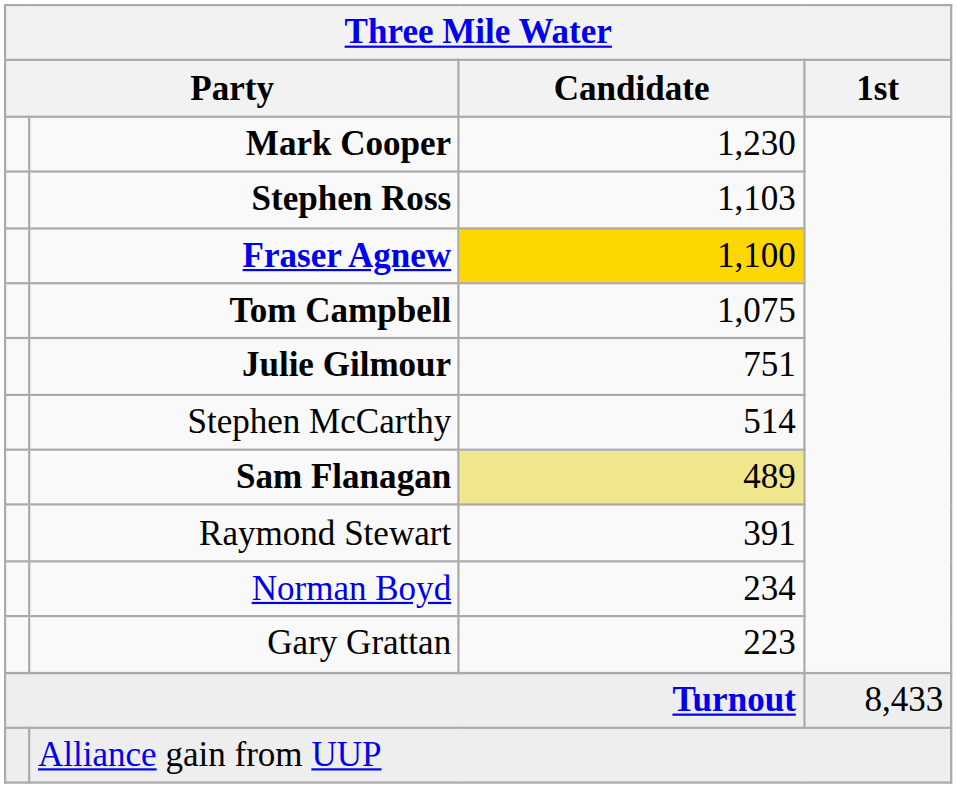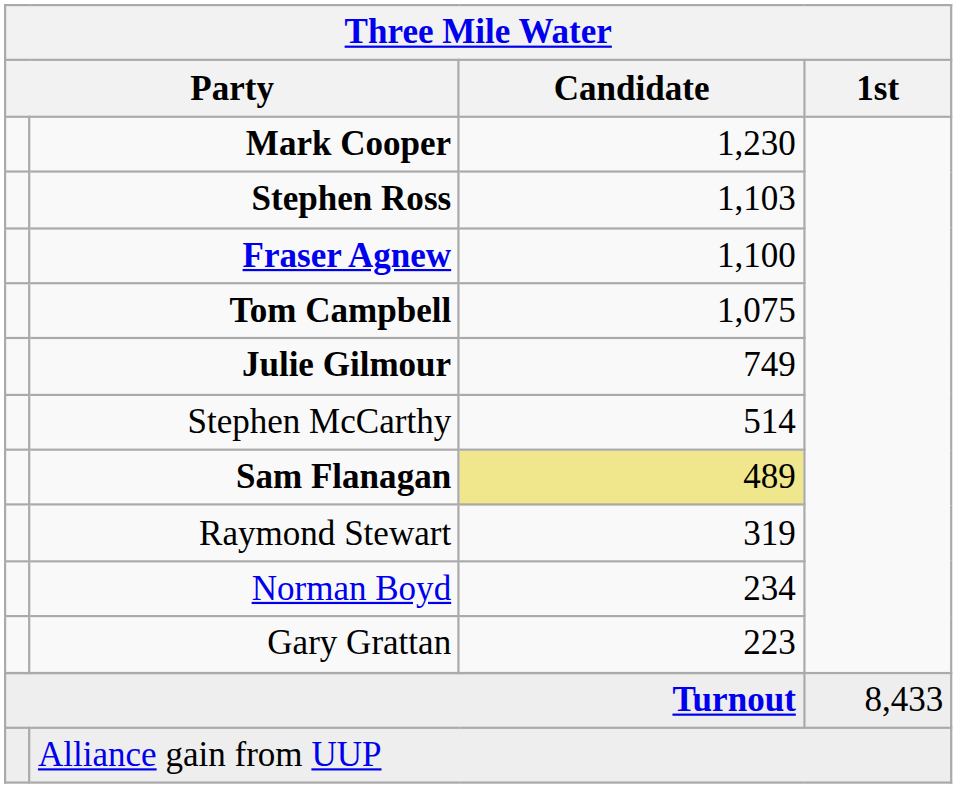 <table class="wikitable">
 <tr>
 <th colspan="4" align="center"><a href='#'>Three Mile Water</a></th>
 </tr>
 <tr>
 <th colspan="2" align="center" width=200>Party</th>
 <th width=150>Candidate</th>
 <th width=60>1st </th>
 </tr>
 <tr>
 <td></td>
 <td align="right"><strong>Mark Cooper</strong></td>
 <td align="right">1,230</td>
 </tr>
 <tr>
 <td></td>
 <td align="right"><strong>Stephen Ross</strong></td>
 <td align="right">1,103</td>
 </tr>
 <tr>
 <td></td>
 <td align="right"><strong><a href='#'>Fraser Agnew</a></strong></td>
-<td align="right" style="background: gold;">1,100</td>
+<td align="right">1,100</td>
 </tr>
 <tr>
 <td></td>
 <td align="right"><strong>Tom Campbell</strong></td>
 <td align="right">1,075</td>
 </tr>
 <tr>
 <td></td>
 <td align="right"><strong>Julie Gilmour</strong></td>
-<td align="right">751</td>
+<td align="right">749</td>
 </tr>
 <tr>
 <td></td>
 <td align="right">Stephen McCarthy</td>
 <td align="right">514</td>
 </tr>
 <tr>
 <td></td>
 <td align="right"><strong>Sam Flanagan</strong></td>
 <td align="right" style="background: khaki;">489</td>
 </tr>
 <tr>
 <td></td>
 <td align="right">Raymond Stewart</td>
-<td align="right">391</td>
+<td align="right">319</td>
 </tr>
 <tr>
 <td></td>
 <td align="right"><a href='#'>Norman Boyd</a></td>
 <td align="right">234</td>
 </tr>
 <tr>
 <td></td>
 <td align="right">Gary Grattan</td>
 <td align="right">223</td>
 </tr>
 <tr>
 </tr>
 <tr bgcolor="EEEEEE">
 <td colspan=3 align="right"><strong><a href='#'>Turnout</a></strong></td>
 <td align="right">8,433</td>
 </tr>
 <tr bgcolor="EEEEEE">
 <td bgcolor=></td>
 <td colspan=4 bgcolor="EEEEEE"><a href='#'>Alliance</a> gain from <a href='#'>UUP</a></td>
 </tr>
 </table>
